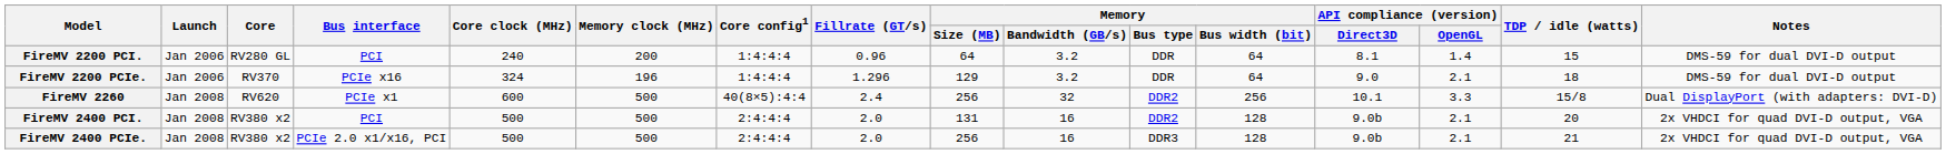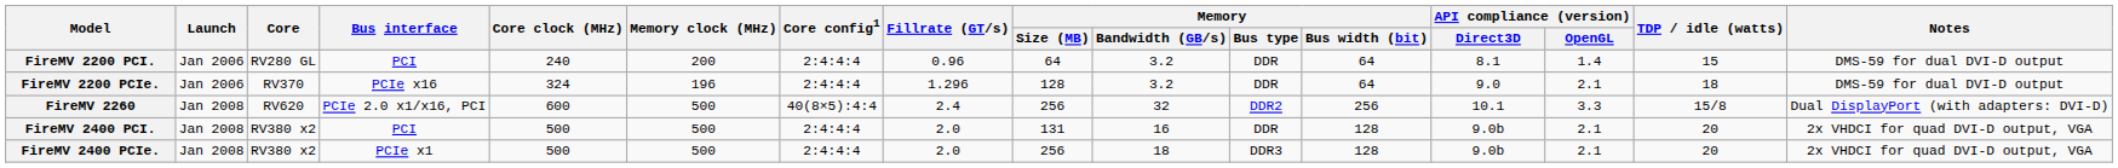 <table class="wikitable" style="font-size: 80%; text-align:center;">
 <tr>
 <th rowspan="2" style="width:12em">Model</th>
 <th rowspan="2">Launch</th>
 <th rowspan="2">Core</th>
 <th rowspan="2"><a href='#'>Bus</a> <a href='#'>interface</a></th>
 <th rowspan="2">Core clock (MHz)</th>
 <th rowspan="2">Memory clock (MHz)</th>
 <th rowspan="2">Core config<sup>1</sup></th>
 <th rowspan="2"><a href='#'>Fillrate</a> (<a href='#'>GT</a>/s)</th>
 <th colspan="4">Memory</th>
 <th colspan="2"><a href='#'>API</a> compliance (version)</th>
 <th rowspan="2"><a href='#'>TDP</a> / idle (watts)</th>
 <th rowspan="2">Notes</th>
 </tr>
 <tr>
 <th>Size (<a href='#'>MB</a>)</th>
 <th>Bandwidth (<a href='#'>GB</a>/s)</th>
 <th>Bus type</th>
 <th>Bus width (<a href='#'>bit</a>)</th>
 <th><a href='#'>Direct3D</a></th>
 <th><a href='#'>OpenGL</a></th>
 </tr>
 <tr>
 <th>FireMV 2200 PCI.</th>
 <td>Jan 2006</td>
 <td>RV280 GL</td>
 <td><a href='#'>PCI</a></td>
 <td>240</td>
 <td>200</td>
-<td>1:4:4:4</td>
+<td>2:4:4:4</td>
 <td>0.96</td>
 <td>64</td>
 <td>3.2</td>
 <td>DDR</td>
 <td>64</td>
 <td>8.1</td>
 <td>1.4</td>
 <td>15</td>
 <td>DMS-59 for dual DVI-D output</td>
 </tr>
 <tr>
 <th>FireMV 2200 PCIe.</th>
 <td>Jan 2006</td>
 <td>RV370</td>
 <td><a href='#'>PCIe</a> x16</td>
 <td>324</td>
 <td>196</td>
-<td>1:4:4:4</td>
+<td>2:4:4:4</td>
 <td>1.296</td>
-<td>129</td>
+<td>128</td>
 <td>3.2</td>
 <td>DDR</td>
 <td>64</td>
 <td>9.0</td>
 <td>2.1</td>
 <td>18</td>
 <td>DMS-59 for dual DVI-D output</td>
 </tr>
 <tr>
 <th>FireMV 2260</th>
 <td>Jan 2008</td>
 <td>RV620</td>
-<td><a href='#'>PCIe</a> x1</td>
+<td><a href='#'>PCIe</a> 2.0 x1/x16, PCI</td>
 <td>600</td>
 <td>500</td>
 <td>40(8×5):4:4</td>
 <td>2.4</td>
 <td>256</td>
 <td>32</td>
 <td><a href='#'>DDR2</a></td>
 <td>256</td>
 <td>10.1</td>
 <td>3.3</td>
 <td>15/8</td>
 <td>Dual <a href='#'>DisplayPort</a> (with adapters: DVI-D)</td>
 </tr>
 <tr>
 <th>FireMV 2400 PCI.</th>
 <td>Jan 2008</td>
 <td>RV380 x2</td>
 <td><a href='#'>PCI</a></td>
 <td>500</td>
 <td>500</td>
 <td>2:4:4:4</td>
 <td>2.0</td>
 <td>131</td>
 <td>16</td>
-<td><a href='#'>DDR2</a></td>
+<td>DDR</td>
 <td>128</td>
 <td>9.0b</td>
 <td>2.1</td>
 <td>20</td>
 <td>2x VHDCI for quad DVI-D output, VGA</td>
 </tr>
 <tr>
 <th>FireMV 2400 PCIe.</th>
 <td>Jan 2008</td>
 <td>RV380 x2</td>
-<td><a href='#'>PCIe</a> 2.0 x1/x16, PCI</td>
+<td><a href='#'>PCIe</a> x1</td>
 <td>500</td>
 <td>500</td>
 <td>2:4:4:4</td>
 <td>2.0</td>
 <td>256</td>
-<td>16</td>
+<td>18</td>
 <td>DDR3</td>
 <td>128</td>
 <td>9.0b</td>
 <td>2.1</td>
-<td>21</td>
+<td>20</td>
 <td>2x VHDCI for quad DVI-D output, VGA</td>
 </tr>
 </table>
